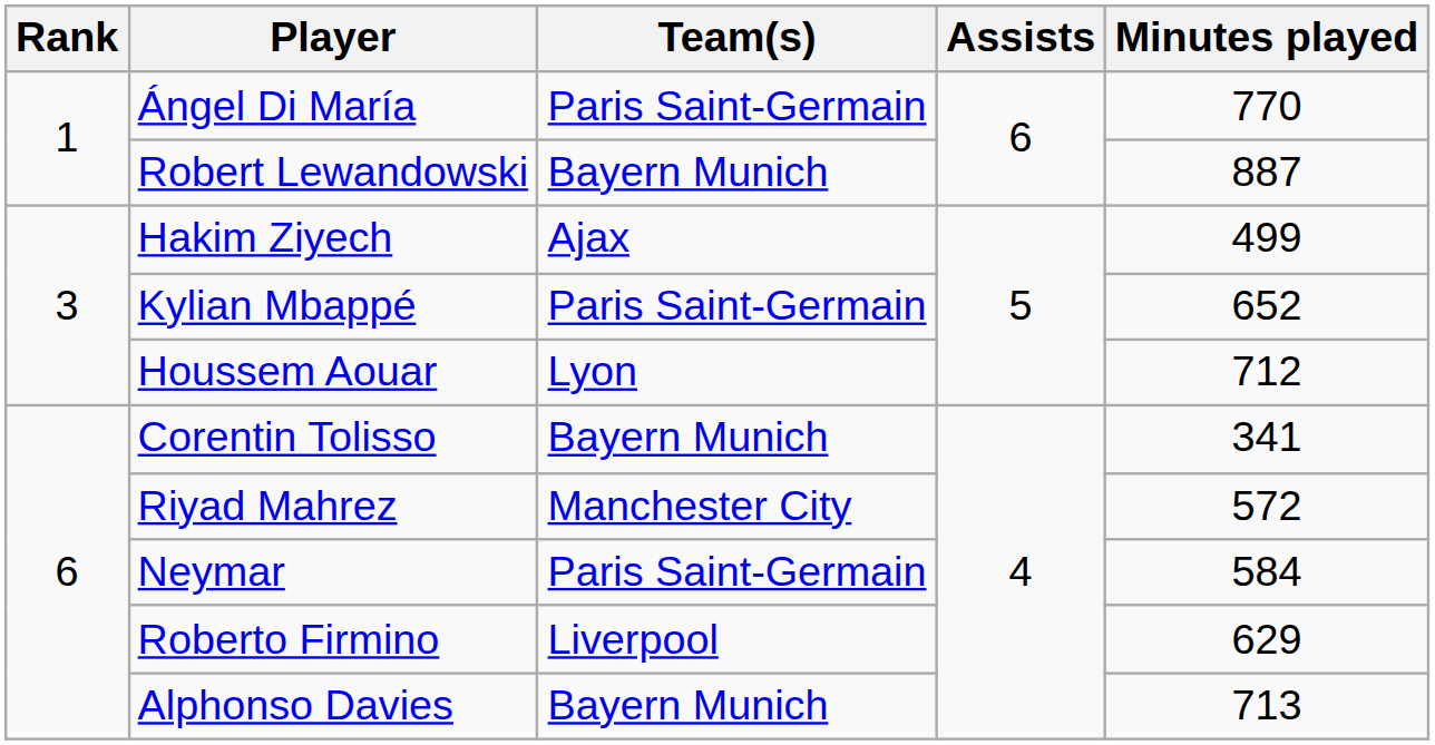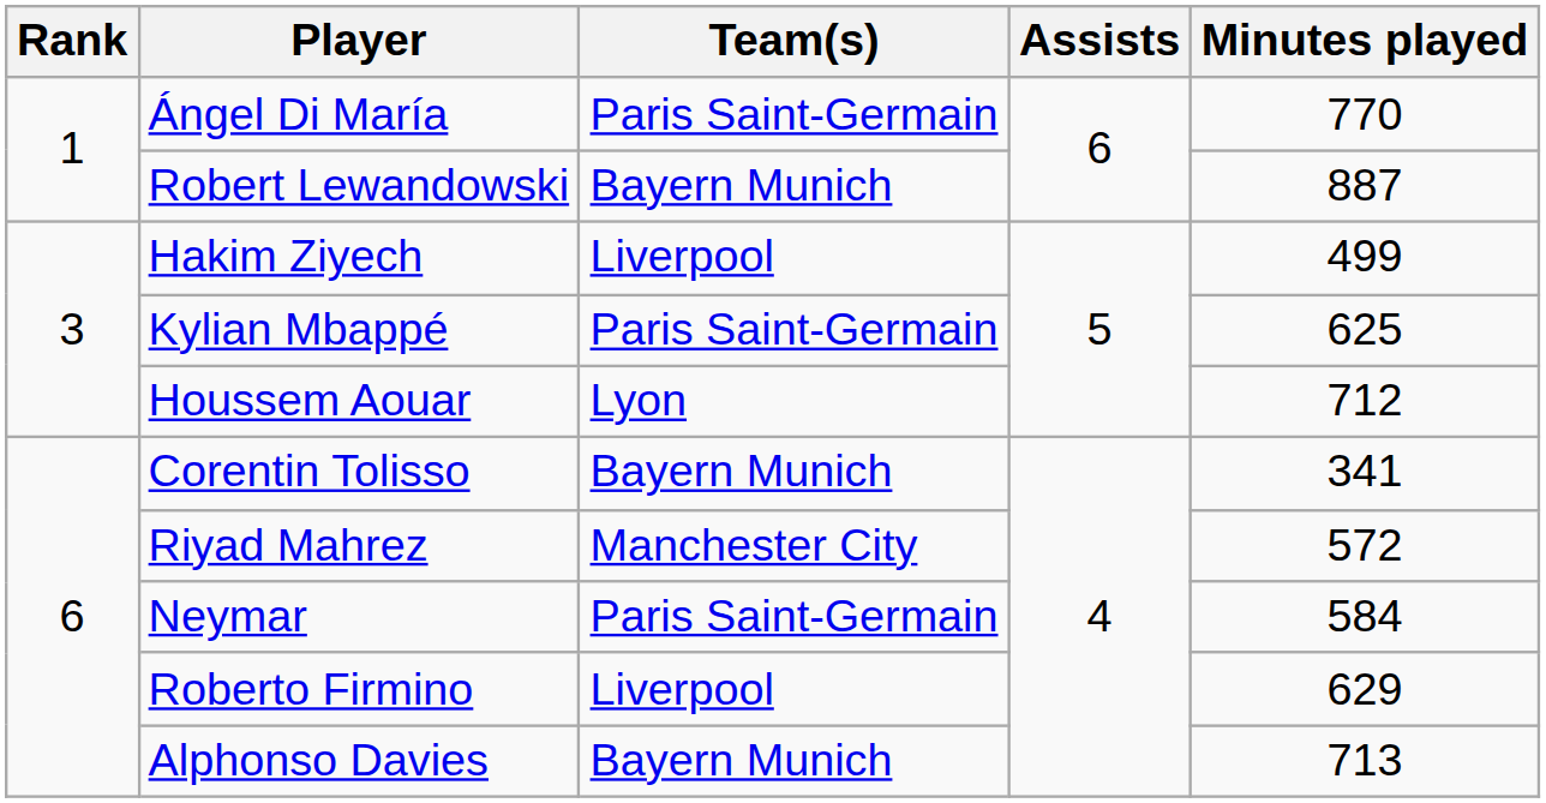 <table class="wikitable" style="text-align:center">
 <tr>
 <th>Rank</th>
 <th>Player</th>
 <th>Team(s)</th>
 <th>Assists</th>
 <th>Minutes played</th>
 </tr>
 <tr>
 <td rowspan="2">1</td>
 <td align=left> <a href='#'>Ángel Di María</a></td>
 <td align=left> <a href='#'>Paris Saint-Germain</a></td>
 <td rowspan="2">6</td>
 <td>770</td>
 </tr>
 <tr>
 <td align=left> <a href='#'>Robert Lewandowski</a></td>
 <td align=left> <a href='#'>Bayern Munich</a></td>
 <td>887</td>
 </tr>
 <tr>
 <td rowspan="3">3</td>
 <td align=left> <a href='#'>Hakim Ziyech</a></td>
-<td align=left> <a href='#'>Ajax</a></td>
+<td align=left> <a href='#'>Liverpool</a></td>
 <td rowspan="3">5</td>
 <td>499</td>
 </tr>
 <tr>
 <td align=left> <a href='#'>Kylian Mbappé</a></td>
 <td align=left> <a href='#'>Paris Saint-Germain</a></td>
-<td>652</td>
+<td>625</td>
 </tr>
 <tr>
 <td align=left> <a href='#'>Houssem Aouar</a></td>
 <td align=left> <a href='#'>Lyon</a></td>
 <td>712</td>
 </tr>
 <tr>
 <td rowspan="5">6</td>
 <td align=left> <a href='#'>Corentin Tolisso</a></td>
 <td align=left> <a href='#'>Bayern Munich</a></td>
 <td rowspan="5">4</td>
 <td>341</td>
 </tr>
 <tr>
 <td align=left> <a href='#'>Riyad Mahrez</a></td>
 <td align=left> <a href='#'>Manchester City</a></td>
 <td>572</td>
 </tr>
 <tr>
 <td align=left> <a href='#'>Neymar</a></td>
 <td align=left> <a href='#'>Paris Saint-Germain</a></td>
 <td>584</td>
 </tr>
 <tr>
 <td align=left> <a href='#'>Roberto Firmino</a></td>
 <td align=left> <a href='#'>Liverpool</a></td>
 <td>629</td>
 </tr>
 <tr>
 <td align=left> <a href='#'>Alphonso Davies</a></td>
 <td align=left> <a href='#'>Bayern Munich</a></td>
 <td>713</td>
 </tr>
 </table>
